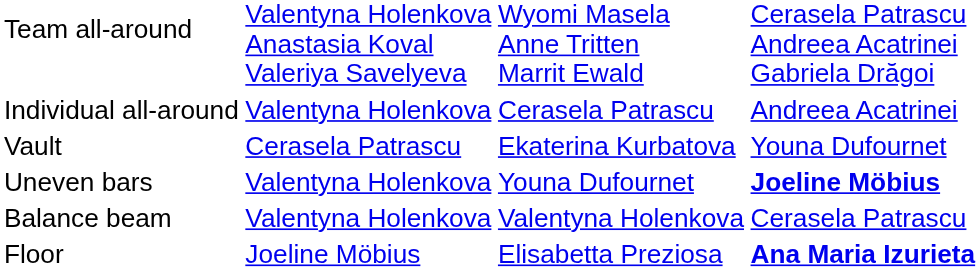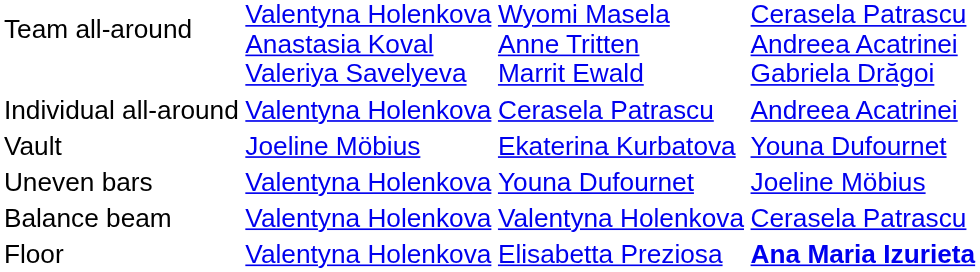 <table>
 <tr>
 <td>Team all-around</td>
 <td><br><a href='#'>Valentyna Holenkova</a><br><a href='#'>Anastasia Koval</a><br><a href='#'>Valeriya Savelyeva</a></td>
 <td><br><a href='#'>Wyomi Masela</a><br><a href='#'>Anne Tritten</a><br><a href='#'>Marrit Ewald</a></td>
 <td><br><a href='#'>Cerasela Patrascu</a><br><a href='#'>Andreea Acatrinei</a><br><a href='#'>Gabriela Drăgoi</a></td>
 </tr>
 <tr>
 <td>Individual all-around</td>
 <td><a href='#'>Valentyna Holenkova</a> <br> </td>
 <td><a href='#'>Cerasela Patrascu</a> <br> </td>
 <td><a href='#'>Andreea Acatrinei</a> <br> </td>
 </tr>
 <tr>
 <td>Vault</td>
-<td><a href='#'>Cerasela Patrascu</a> <br> </td>
+<td><a href='#'>Joeline Möbius</a> <br> </td>
 <td><a href='#'>Ekaterina Kurbatova</a> <br> </td>
 <td><a href='#'>Youna Dufournet</a> <br> </td>
 </tr>
 <tr>
 <td>Uneven bars</td>
 <td><a href='#'>Valentyna Holenkova</a> <br> </td>
 <td><a href='#'>Youna Dufournet</a> <br> </td>
-<td><strong><a href='#'>Joeline Möbius</a> <br> </strong></td>
+<td><a href='#'>Joeline Möbius</a> <br> </td>
 </tr>
 <tr>
 <td>Balance beam</td>
 <td><a href='#'>Valentyna Holenkova</a> <br> </td>
 <td><a href='#'>Valentyna Holenkova</a> <br> </td>
 <td><a href='#'>Cerasela Patrascu</a> <br> </td>
 </tr>
 <tr>
 <td>Floor</td>
-<td><a href='#'>Joeline Möbius</a> <br> </td>
+<td><a href='#'>Valentyna Holenkova</a> <br> </td>
 <td><a href='#'>Elisabetta Preziosa</a> <br> </td>
 <td><strong><a href='#'>Ana Maria Izurieta</a> <br> </strong></td>
 </tr>
 </table>
